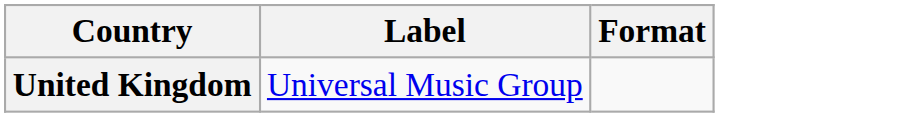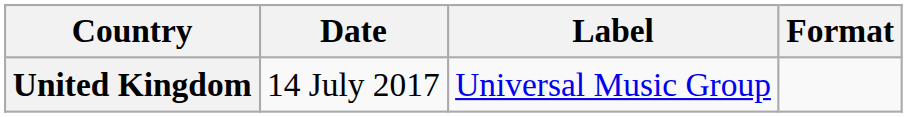 <table class="wikitable sortable plainrowheaders" style="text-align:center;">
 <tr>
 <th>Country</th>
+<th>Date</th>
 <th>Label</th>
 <th>Format</th>
 </tr>
 <tr>
 <th scope="row">United Kingdom</th>
+<td>14 July 2017</td>
 <td><a href='#'>Universal Music Group</a></td>
 <td></td>
 </tr>
 </table>
